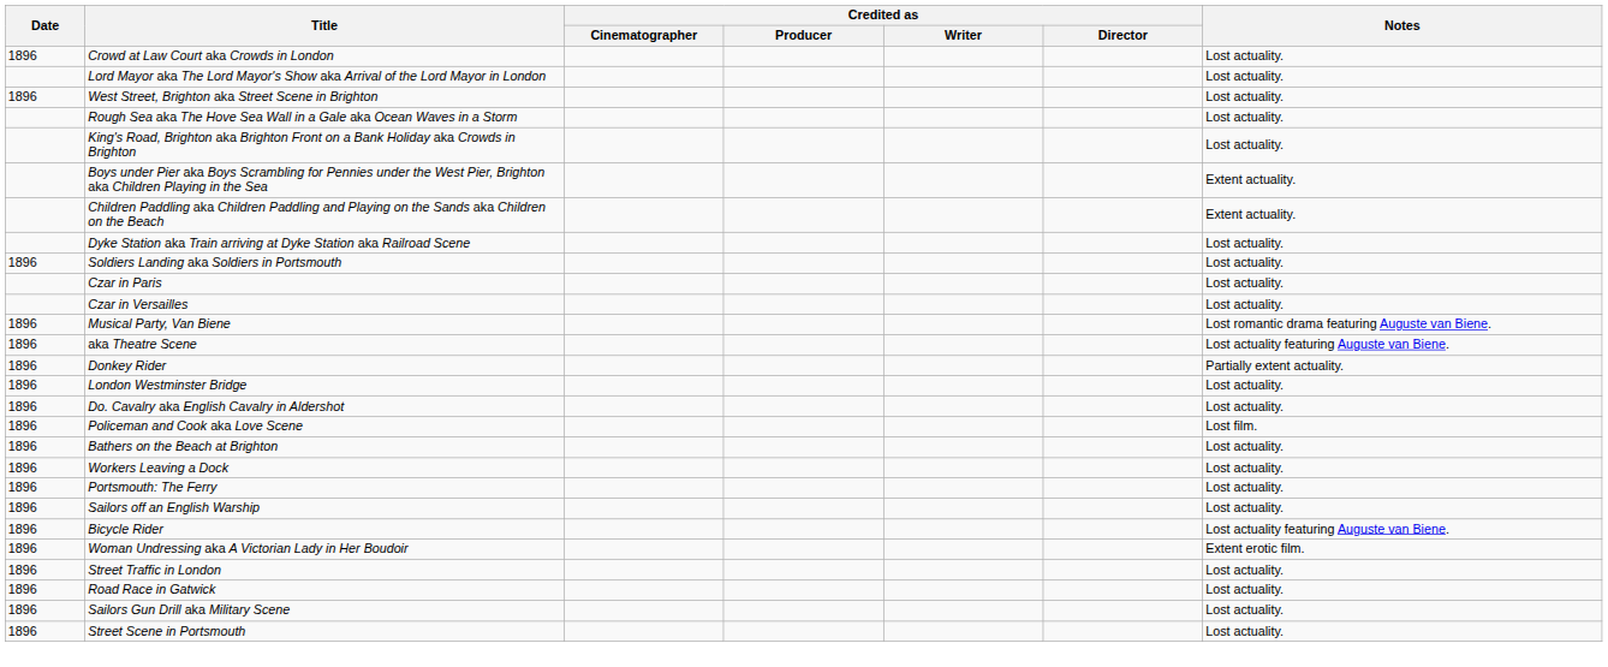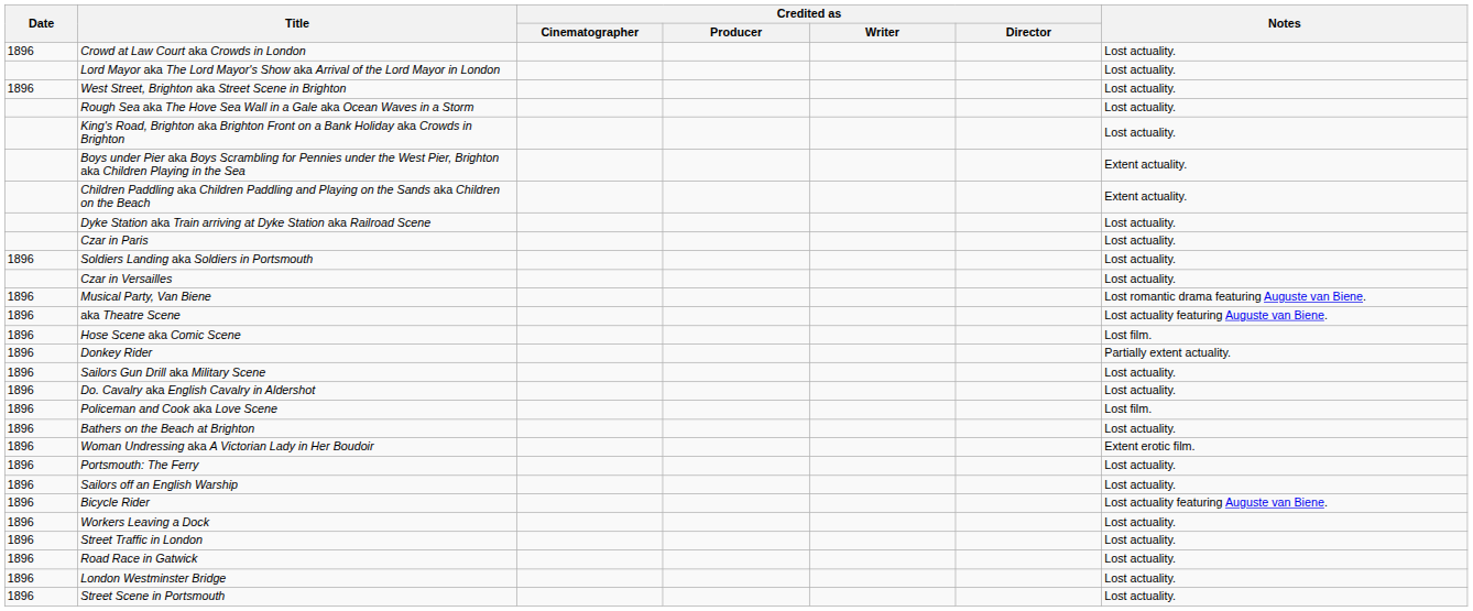 <table class="wikitable sortable" width="100%">
 <tr>
 <th width="5%" rowspan="2" scope="col">Date</th>
 <th width="30%" rowspan="2" scope="col">Title</th>
 <th colspan="4" scope="col">Credited as</th>
 <th rowspan="2" scope="col" class="unsortable">Notes</th>
 </tr>
 <tr>
 <th width="10%">Cinematographer</th>
 <th width="10%">Producer</th>
 <th width="10%">Writer</th>
 <th width="10%">Director</th>
 </tr>
 <tr>
 <td scope="row" align="left">1896</td>
 <td align="left"><em>Crowd at Law Court</em> aka <em>Crowds in London</em></td>
 <td></td>
 <td></td>
 <td></td>
 <td></td>
 <td align="left">Lost actuality.</td>
 </tr>
 <tr>
 <td scope="row" align="left"></td>
 <td align="left"><em>Lord Mayor</em> aka <em>The Lord Mayor's Show</em> aka <em>Arrival of the Lord Mayor in London</em></td>
 <td></td>
 <td></td>
 <td></td>
 <td></td>
 <td align="left">Lost actuality.</td>
 </tr>
 <tr>
 <td scope="row" align="left">1896</td>
 <td align="left"><em>West Street, Brighton</em> aka <em>Street Scene in Brighton</em></td>
 <td></td>
 <td></td>
 <td></td>
 <td></td>
 <td align="left">Lost actuality.</td>
 </tr>
 <tr>
 <td scope="row" align="left"></td>
 <td align="left"><em>Rough Sea</em> aka <em>The Hove Sea Wall in a Gale</em> aka <em>Ocean Waves in a Storm</em></td>
 <td></td>
 <td></td>
 <td></td>
 <td></td>
 <td align="left">Lost actuality.</td>
 </tr>
 <tr>
 <td scope="row" align="left"></td>
 <td align="left"><em>King's Road, Brighton</em> aka <em>Brighton Front on a Bank Holiday</em> aka <em>Crowds in Brighton</em></td>
 <td></td>
 <td></td>
 <td></td>
 <td></td>
 <td align="left">Lost actuality.</td>
 </tr>
 <tr>
 <td scope="row" align="left"></td>
 <td align="left"><em>Boys under Pier</em> aka <em>Boys Scrambling for Pennies under the West Pier, Brighton</em> aka <em>Children Playing in the Sea</em></td>
 <td></td>
 <td></td>
 <td></td>
 <td></td>
 <td align="left">Extent actuality.</td>
 </tr>
 <tr>
 <td scope="row" align="left"></td>
 <td align="left"><em>Children Paddling</em> aka <em>Children Paddling and Playing on the Sands</em> aka <em>Children on the Beach</em></td>
 <td></td>
 <td></td>
 <td></td>
 <td></td>
 <td align="left">Extent actuality.</td>
 </tr>
 <tr>
 <td scope="row" align="left"></td>
 <td align="left"><em>Dyke Station</em> aka <em>Train arriving at Dyke Station</em> aka <em>Railroad Scene</em></td>
 <td></td>
 <td></td>
 <td></td>
 <td></td>
 <td align="left">Lost actuality.</td>
 </tr>
 <tr>
-<td scope="row" align="left">1896</td>
-<td align="left"><em>Soldiers Landing</em> aka <em>Soldiers in Portsmouth</em></td>
+<td scope="row" align="left"></td>
+<td align="left"><em>Czar in Paris</em></td>
 <td></td>
 <td></td>
 <td></td>
 <td></td>
 <td align="left">Lost actuality.</td>
 </tr>
 <tr>
-<td scope="row" align="left"></td>
-<td align="left"><em>Czar in Paris</em></td>
+<td scope="row" align="left">1896</td>
+<td align="left"><em>Soldiers Landing</em> aka <em>Soldiers in Portsmouth</em></td>
 <td></td>
 <td></td>
 <td></td>
 <td></td>
 <td align="left">Lost actuality.</td>
 </tr>
 <tr>
 <td scope="row" align="left"></td>
 <td align="left"><em>Czar in Versailles</em></td>
 <td></td>
 <td></td>
 <td></td>
 <td></td>
 <td align="left">Lost actuality.</td>
 </tr>
 <tr>
 <td scope="row" align="left">1896</td>
 <td align="left"><em>Musical Party, Van Biene</em></td>
 <td></td>
 <td></td>
 <td></td>
 <td></td>
 <td align="left">Lost romantic drama featuring <a href='#'>Auguste van Biene</a>.</td>
 </tr>
 <tr>
 <td scope="row" align="left">1896</td>
 <td align="left"><em></em> aka <em>Theatre Scene</em></td>
 <td></td>
 <td></td>
 <td></td>
 <td></td>
 <td align="left">Lost actuality featuring <a href='#'>Auguste van Biene</a>.</td>
 </tr>
 <tr>
 <td scope="row" align="left">1896</td>
+<td align="left"><em>Hose Scene</em> aka <em>Comic Scene</em></td>
+<td></td>
+<td></td>
+<td></td>
+<td></td>
+<td align="left">Lost film.</td>
+</tr>
+<tr>
+<td scope="row" align="left">1896</td>
 <td align="left"><em>Donkey Rider</em></td>
 <td></td>
 <td></td>
 <td></td>
 <td></td>
 <td align="left">Partially extent actuality.</td>
 </tr>
 <tr>
 <td scope="row" align="left">1896</td>
-<td align="left"><em>London Westminster Bridge</em></td>
+<td align="left"><em>Sailors Gun Drill</em> aka <em>Military Scene</em></td>
 <td></td>
 <td></td>
 <td></td>
 <td></td>
 <td align="left">Lost actuality.</td>
 </tr>
 <tr>
 <td scope="row" align="left">1896</td>
 <td align="left"><em>Do. Cavalry</em> aka <em>English Cavalry in Aldershot</em></td>
 <td></td>
 <td></td>
 <td></td>
 <td></td>
 <td align="left">Lost actuality.</td>
 </tr>
 <tr>
 <td scope="row" align="left">1896</td>
 <td align="left"><em>Policeman and Cook</em> aka <em>Love Scene</em></td>
 <td></td>
 <td></td>
 <td></td>
 <td></td>
 <td align="left">Lost film.</td>
 </tr>
 <tr>
 <td scope="row" align="left">1896</td>
 <td align="left"><em>Bathers on the Beach at Brighton</em></td>
 <td></td>
 <td></td>
 <td></td>
 <td></td>
 <td align="left">Lost actuality.</td>
 </tr>
 <tr>
 <td scope="row" align="left">1896</td>
-<td align="left"><em>Workers Leaving a Dock</em></td>
+<td align="left"><em>Woman Undressing</em> aka <em>A Victorian Lady in Her Boudoir</em></td>
 <td></td>
 <td></td>
 <td></td>
 <td></td>
-<td align="left">Lost actuality.</td>
+<td align="left">Extent erotic film.</td>
 </tr>
 <tr>
 <td scope="row" align="left">1896</td>
 <td align="left"><em>Portsmouth: The Ferry</em></td>
 <td></td>
 <td></td>
 <td></td>
 <td></td>
 <td align="left">Lost actuality.</td>
 </tr>
 <tr>
 <td scope="row" align="left">1896</td>
 <td align="left"><em>Sailors off an English Warship</em></td>
 <td></td>
 <td></td>
 <td></td>
 <td></td>
 <td align="left">Lost actuality.</td>
 </tr>
 <tr>
 <td scope="row" align="left">1896</td>
 <td align="left"><em>Bicycle Rider</em></td>
 <td></td>
 <td></td>
 <td></td>
 <td></td>
 <td align="left">Lost actuality featuring <a href='#'>Auguste van Biene</a>.</td>
 </tr>
 <tr>
 <td scope="row" align="left">1896</td>
-<td align="left"><em>Woman Undressing</em> aka <em>A Victorian Lady in Her Boudoir</em></td>
+<td align="left"><em>Workers Leaving a Dock</em></td>
 <td></td>
 <td></td>
 <td></td>
 <td></td>
-<td align="left">Extent erotic film.</td>
+<td align="left">Lost actuality.</td>
 </tr>
 <tr>
 <td scope="row" align="left">1896</td>
 <td align="left"><em>Street Traffic in London</em></td>
 <td></td>
 <td></td>
 <td></td>
 <td></td>
 <td align="left">Lost actuality.</td>
 </tr>
 <tr>
 <td scope="row" align="left">1896</td>
 <td align="left"><em>Road Race in Gatwick</em></td>
 <td></td>
 <td></td>
 <td></td>
 <td></td>
 <td align="left">Lost actuality.</td>
 </tr>
 <tr>
 <td scope="row" align="left">1896</td>
-<td align="left"><em>Sailors Gun Drill</em> aka <em>Military Scene</em></td>
+<td align="left"><em>London Westminster Bridge</em></td>
 <td></td>
 <td></td>
 <td></td>
 <td></td>
 <td align="left">Lost actuality.</td>
 </tr>
 <tr>
 <td scope="row" align="left">1896</td>
 <td align="left"><em>Street Scene in Portsmouth</em></td>
 <td></td>
 <td></td>
 <td></td>
 <td></td>
 <td align="left">Lost actuality.</td>
 </tr>
 </table>
